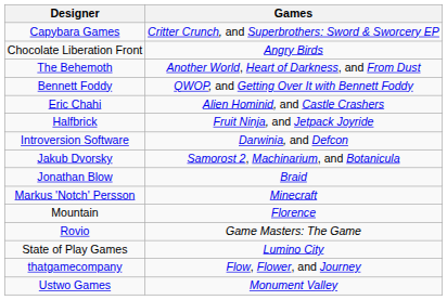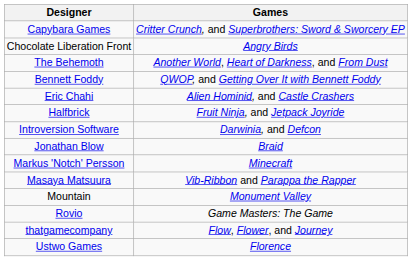 <table class="wikitable" style="text-align: center;">
 <tr>
 <th>Designer</th>
 <th>Games</th>
 </tr>
 <tr>
 <td><a href='#'>Capybara Games</a></td>
 <td><em><a href='#'>Critter Crunch</a>,</em> and <em><a href='#'>Superbrothers: Sword & Sworcery EP</a></em></td>
 </tr>
 <tr>
 <td>Chocolate Liberation Front</td>
 <td><em><a href='#'>Angry Birds</a></em></td>
 </tr>
 <tr>
 <td><a href='#'>The Behemoth</a></td>
 <td><em><a href='#'>Another World</a></em>, <em><a href='#'>Heart of Darkness</a></em>, and <em><a href='#'>From Dust</a></em></td>
 </tr>
 <tr>
 <td><a href='#'>Bennett Foddy</a></td>
 <td><em><a href='#'>QWOP</a>,</em> and <em><a href='#'>Getting Over It with Bennett Foddy</a></em></td>
 </tr>
 <tr>
 <td><a href='#'>Eric Chahi</a></td>
 <td><em><a href='#'>Alien Hominid</a>,</em> and <em><a href='#'>Castle Crashers</a></em></td>
 </tr>
 <tr>
 <td><a href='#'>Halfbrick</a></td>
 <td><em><a href='#'>Fruit Ninja</a>,</em> and <em><a href='#'>Jetpack Joyride</a></em></td>
 </tr>
 <tr>
 <td><a href='#'>Introversion Software</a></td>
 <td><em><a href='#'>Darwinia</a>,</em> and <em><a href='#'>Defcon</a></em></td>
 </tr>
 <tr>
-<td><a href='#'>Jakub Dvorsky</a></td>
-<td><em><a href='#'>Samorost 2</a></em>, <em><a href='#'>Machinarium</a></em>, and <em><a href='#'>Botanicula</a></em></td>
-</tr>
-<tr>
 <td><a href='#'>Jonathan Blow</a></td>
 <td><em><a href='#'>Braid</a></em></td>
 </tr>
 <tr>
 <td><a href='#'>Markus 'Notch' Persson</a></td>
 <td><em><a href='#'>Minecraft</a></em></td>
 </tr>
 <tr>
+<td><a href='#'>Masaya Matsuura</a></td>
+<td><em><a href='#'>Vib-Ribbon</a></em> and <em><a href='#'>Parappa the Rapper</a></em></td>
+</tr>
+<tr>
 <td>Mountain</td>
-<td><em><a href='#'>Florence</a></em></td>
+<td><em><a href='#'>Monument Valley</a></em></td>
 </tr>
 <tr>
 <td><a href='#'>Rovio</a></td>
 <td><em>Game Masters: The Game</em></td>
-</tr>
-<tr>
-<td>State of Play Games</td>
-<td><em><a href='#'>Lumino City</a></em></td>
 </tr>
 <tr>
 <td><a href='#'>thatgamecompany</a></td>
 <td><em><a href='#'>Flow</a></em>, <em><a href='#'>Flower</a></em>, and <em><a href='#'>Journey</a></em></td>
 </tr>
 <tr>
 <td><a href='#'>Ustwo Games</a></td>
-<td><em><a href='#'>Monument Valley</a></em></td>
+<td><em><a href='#'>Florence</a></em></td>
 </tr>
 </table>
